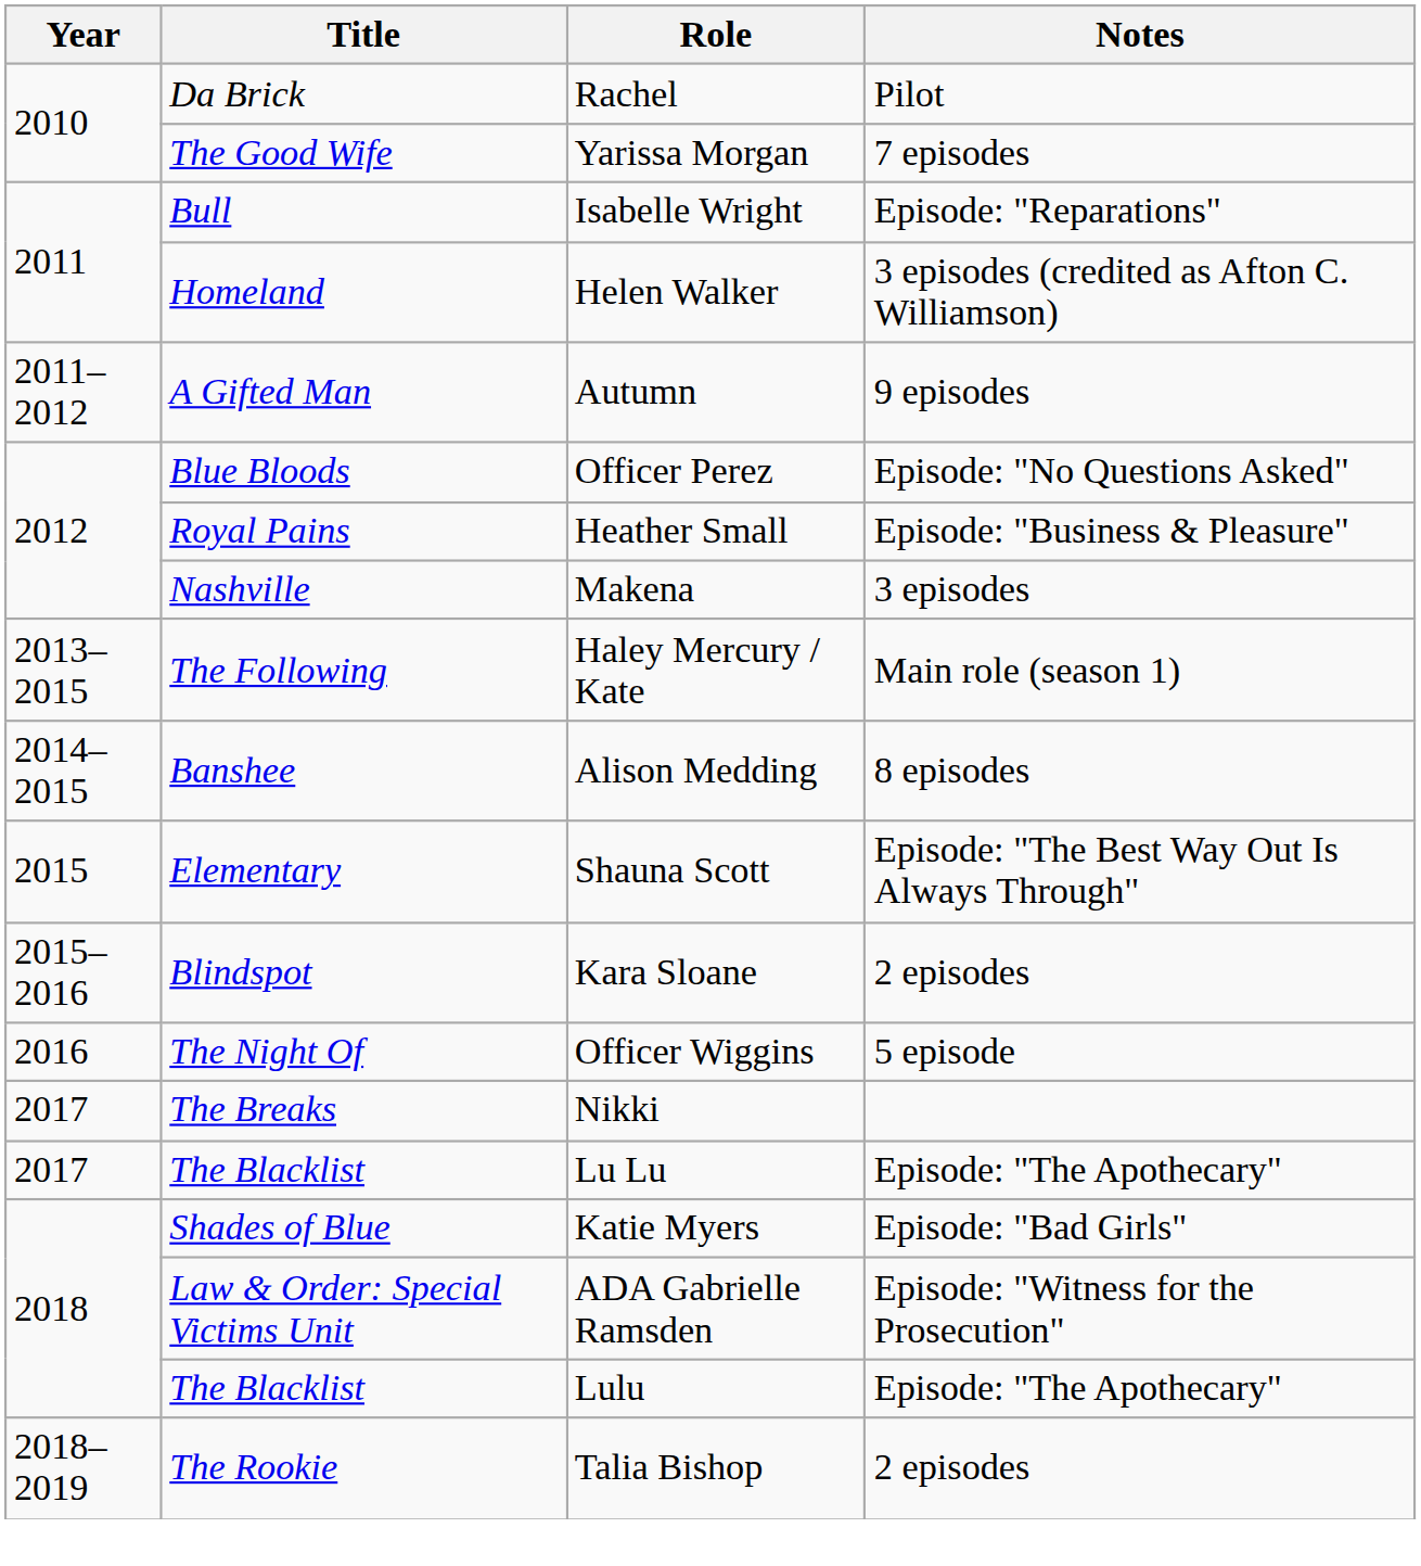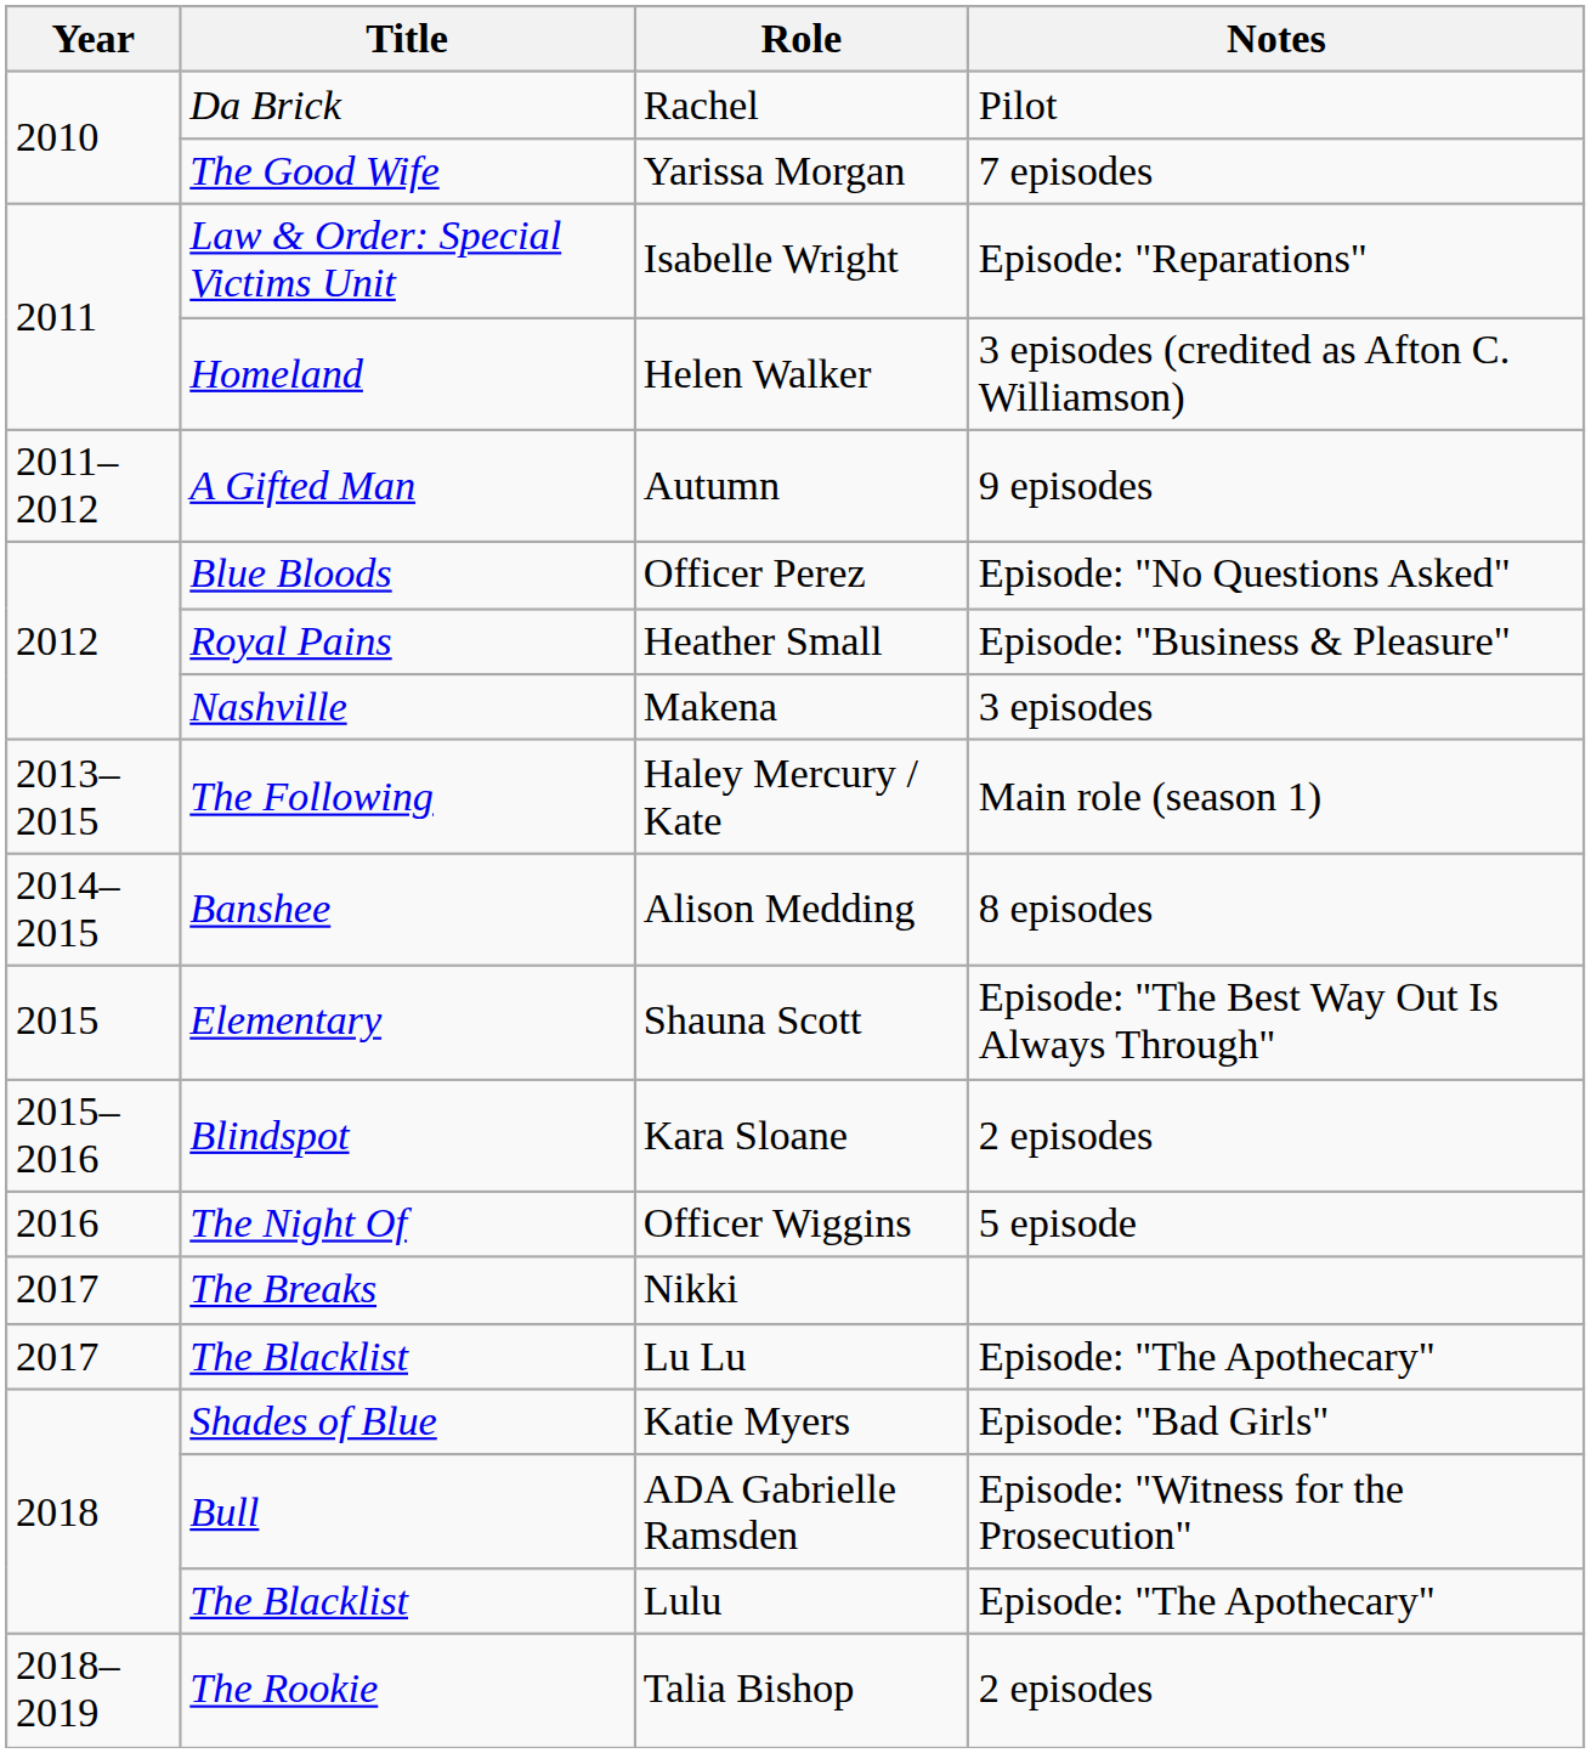 <table class="wikitable sortable">
 <tr>
 <th>Year</th>
 <th>Title</th>
 <th>Role</th>
 <th>Notes</th>
 </tr>
 <tr>
 <td rowspan=2>2010</td>
 <td><em>Da Brick</em></td>
 <td>Rachel</td>
 <td>Pilot</td>
 </tr>
 <tr>
 <td><em><a href='#'>The Good Wife</a></em></td>
 <td>Yarissa Morgan</td>
 <td>7 episodes</td>
 </tr>
 <tr>
 <td rowspan=2>2011</td>
-<td><em><a href='#'>Bull</a></em></td>
+<td><em><a href='#'>Law & Order: Special Victims Unit</a></em></td>
 <td>Isabelle Wright</td>
 <td>Episode: "Reparations"</td>
 </tr>
 <tr>
 <td><em><a href='#'>Homeland</a></em></td>
 <td>Helen Walker</td>
 <td>3 episodes (credited as Afton C. Williamson)</td>
 </tr>
 <tr>
 <td>2011–2012</td>
 <td><em><a href='#'>A Gifted Man</a></em></td>
 <td>Autumn</td>
 <td>9 episodes</td>
 </tr>
 <tr>
 <td rowspan=3>2012</td>
 <td><em><a href='#'>Blue Bloods</a></em></td>
 <td>Officer Perez</td>
 <td>Episode: "No Questions Asked"</td>
 </tr>
 <tr>
 <td><em><a href='#'>Royal Pains</a></em></td>
 <td>Heather Small</td>
 <td>Episode: "Business & Pleasure"</td>
 </tr>
 <tr>
 <td><em><a href='#'>Nashville</a></em></td>
 <td>Makena</td>
 <td>3 episodes</td>
 </tr>
 <tr>
 <td>2013–2015</td>
 <td><em><a href='#'>The Following</a></em></td>
 <td>Haley Mercury / Kate</td>
 <td>Main role (season 1)</td>
 </tr>
 <tr>
 <td>2014–2015</td>
 <td><em><a href='#'>Banshee</a></em></td>
 <td>Alison Medding</td>
 <td>8 episodes</td>
 </tr>
 <tr>
 <td>2015</td>
 <td><em><a href='#'>Elementary</a></em></td>
 <td>Shauna Scott</td>
 <td>Episode: "The Best Way Out Is Always Through"</td>
 </tr>
 <tr>
 <td>2015–2016</td>
 <td><em><a href='#'>Blindspot</a></em></td>
 <td>Kara Sloane</td>
 <td>2 episodes</td>
 </tr>
 <tr>
 <td>2016</td>
 <td><em><a href='#'>The Night Of</a></em></td>
 <td>Officer Wiggins</td>
 <td>5 episode</td>
 </tr>
 <tr>
 <td>2017</td>
 <td><em><a href='#'>The Breaks</a></em></td>
 <td>Nikki</td>
 <td></td>
 </tr>
 <tr>
 <td>2017</td>
 <td><em> <a href='#'>The Blacklist</a></em></td>
 <td>Lu Lu</td>
 <td>Episode: "The Apothecary"</td>
 </tr>
 <tr>
 <td rowspan=3>2018</td>
 <td><em><a href='#'>Shades of Blue</a></em></td>
 <td>Katie Myers</td>
 <td>Episode: "Bad Girls"</td>
 </tr>
 <tr>
-<td><em><a href='#'>Law & Order: Special Victims Unit</a></em></td>
+<td><em><a href='#'>Bull</a></em></td>
 <td>ADA Gabrielle Ramsden</td>
 <td>Episode: "Witness for the Prosecution"</td>
 </tr>
 <tr>
 <td><em><a href='#'>The Blacklist</a></em></td>
 <td>Lulu</td>
 <td>Episode: "The Apothecary"</td>
 </tr>
 <tr>
 <td>2018–2019</td>
 <td><em><a href='#'>The Rookie</a></em></td>
 <td>Talia Bishop</td>
 <td>2 episodes</td>
 </tr>
 </table>
